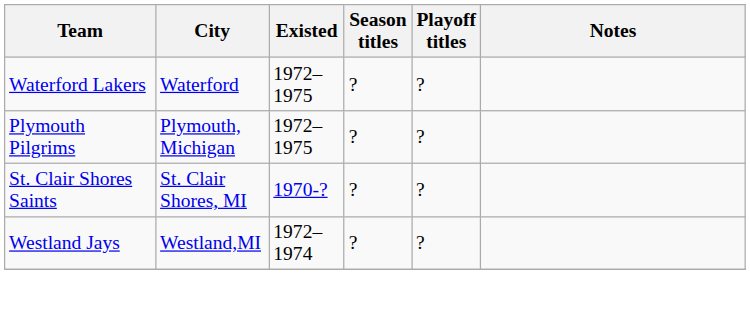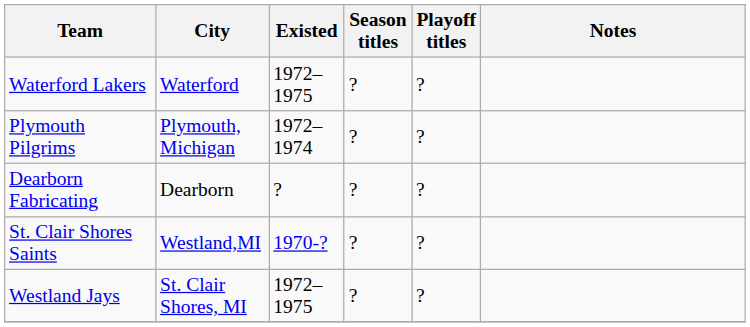 <table class="wikitable">
 <tr>
 <th bgcolor="#DDDDFF" width="20%">Team</th>
 <th bgcolor="#DDDDFF" width="15%">City</th>
 <th bgcolor="#DDDDFF" width="10%">Existed</th>
 <th bgcolor="#DDDDFF" width="5%">Season titles</th>
 <th bgcolor="#DDDDFF" width="5%">Playoff titles</th>
 <th bgcolor="#DDDDFF" width="35%">Notes</th>
 </tr>
 <tr>
 <td><a href='#'>Waterford Lakers</a></td>
 <td><a href='#'>Waterford</a></td>
 <td>1972–1975</td>
 <td>?</td>
 <td>?</td>
 <td></td>
 </tr>
 <tr>
 <td><a href='#'>Plymouth Pilgrims</a></td>
 <td><a href='#'>Plymouth, Michigan</a></td>
-<td>1972–1975</td>
+<td>1972–1974</td>
+<td>?</td>
+<td>?</td>
+<td></td>
+</tr>
+<tr>
+<td><a href='#'>Dearborn Fabricating</a></td>
+<td>Dearborn</td>
+<td>?</td>
 <td>?</td>
 <td>?</td>
 <td></td>
 </tr>
 <tr>
 <td><a href='#'>St. Clair Shores Saints</a></td>
-<td><a href='#'>St. Clair Shores, MI</a></td>
+<td><a href='#'>Westland,MI</a></td>
 <td><a href='#'>1970-?</a></td>
 <td>?</td>
 <td>?</td>
 <td></td>
 </tr>
 <tr>
 <td><a href='#'>Westland Jays</a></td>
-<td><a href='#'>Westland,MI</a></td>
-<td>1972–1974</td>
+<td><a href='#'>St. Clair Shores, MI</a></td>
+<td>1972–1975</td>
 <td>?</td>
 <td>?</td>
 <td></td>
 </tr>
 <tr>
 </tr>
 </table>
